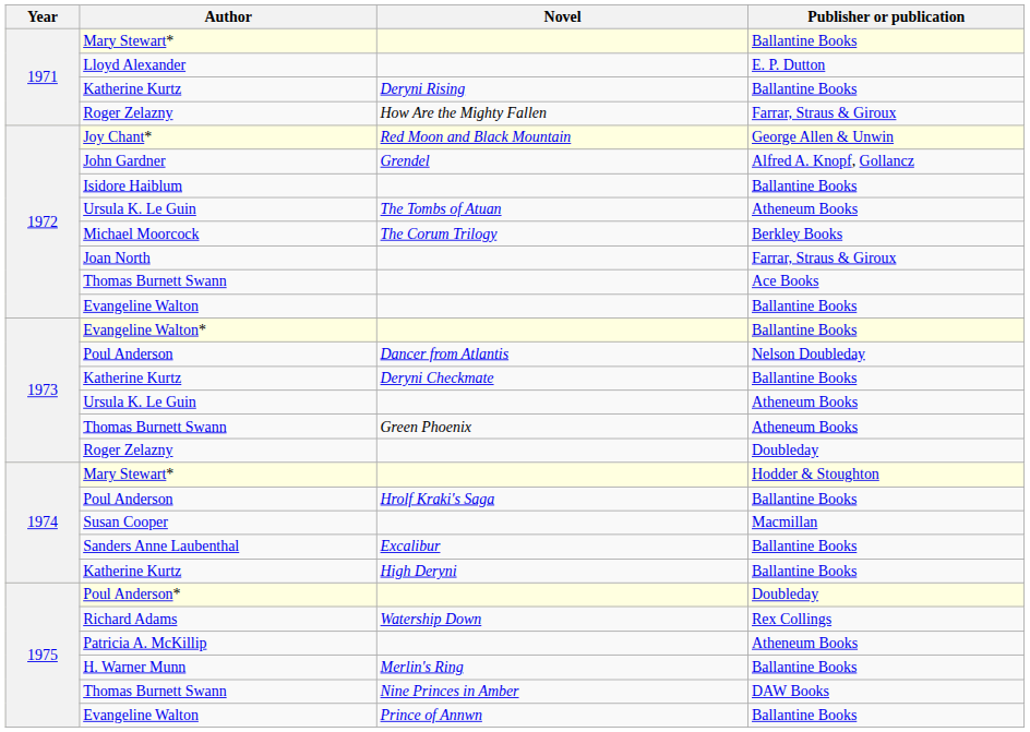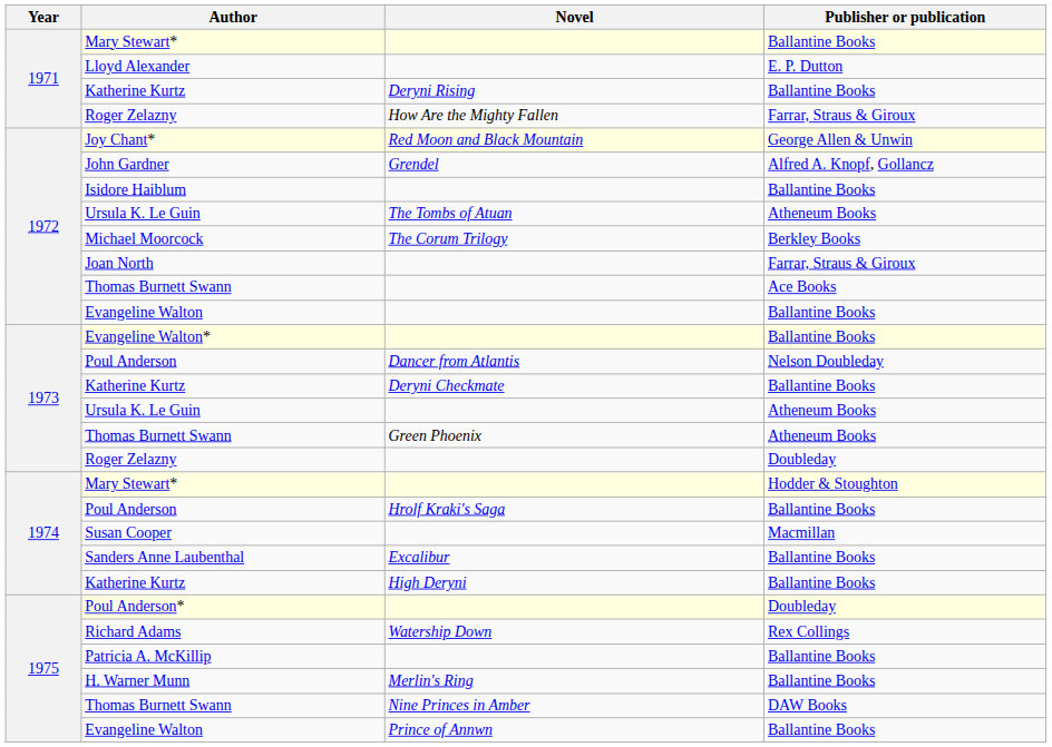 <table class="sortable wikitable" width="85%" style="margin: 1em auto 1em auto">
 <tr>
 <th width="7%" scope="col">Year</th>
 <th width="28%" scope="col">Author</th>
 <th width="35%" scope="col">Novel</th>
 <th width="26%" scope="col">Publisher or publication</th>
 </tr>
 <tr style="background:lightyellow;">
 <th rowspan="4" scope="row" align="center" style="font-weight:normal;"><a href='#'>1971</a></th>
 <td><a href='#'>Mary Stewart</a>*</td>
 <td><em></em></td>
 <td><a href='#'>Ballantine Books</a></td>
 </tr>
 <tr>
 <td><a href='#'>Lloyd Alexander</a></td>
 <td><em></em></td>
 <td><a href='#'>E. P. Dutton</a></td>
 </tr>
 <tr>
 <td><a href='#'>Katherine Kurtz</a></td>
 <td><em><a href='#'>Deryni Rising</a></em></td>
 <td><a href='#'>Ballantine Books</a></td>
 </tr>
 <tr>
 <td><a href='#'>Roger Zelazny</a></td>
 <td><em>How Are the Mighty Fallen</em></td>
 <td><a href='#'>Farrar, Straus & Giroux</a></td>
 </tr>
 <tr style="background:lightyellow;">
 <th rowspan="8" scope="row" align="center" style="font-weight:normal;"><a href='#'>1972</a></th>
 <td><a href='#'>Joy Chant</a>*</td>
 <td><em><a href='#'>Red Moon and Black Mountain</a></em></td>
 <td><a href='#'>George Allen & Unwin</a></td>
 </tr>
 <tr>
 <td><a href='#'>John Gardner</a></td>
 <td><em><a href='#'>Grendel</a></em></td>
 <td><a href='#'>Alfred A. Knopf</a>, <a href='#'>Gollancz</a></td>
 </tr>
 <tr>
 <td><a href='#'>Isidore Haiblum</a></td>
 <td><em></em></td>
 <td><a href='#'>Ballantine Books</a></td>
 </tr>
 <tr>
 <td><a href='#'>Ursula K. Le Guin</a></td>
 <td><em><a href='#'>The Tombs of Atuan</a></em></td>
 <td><a href='#'>Atheneum Books</a></td>
 </tr>
 <tr>
 <td><a href='#'>Michael Moorcock</a></td>
 <td data-sort-value="Corum Trilogy, The"><em><a href='#'>The Corum Trilogy</a></em></td>
 <td><a href='#'>Berkley Books</a></td>
 </tr>
 <tr>
 <td><a href='#'>Joan North</a></td>
 <td><em></em></td>
 <td><a href='#'>Farrar, Straus & Giroux</a></td>
 </tr>
 <tr>
 <td><a href='#'>Thomas Burnett Swann</a></td>
 <td><em></em></td>
 <td><a href='#'>Ace Books</a></td>
 </tr>
 <tr>
 <td><a href='#'>Evangeline Walton</a></td>
 <td><em></em></td>
 <td><a href='#'>Ballantine Books</a></td>
 </tr>
 <tr style="background:lightyellow;">
 <th rowspan="6" scope="row" align="center" style="font-weight:normal;"><a href='#'>1973</a></th>
 <td><a href='#'>Evangeline Walton</a>*</td>
 <td><em></em></td>
 <td><a href='#'>Ballantine Books</a></td>
 </tr>
 <tr>
 <td><a href='#'>Poul Anderson</a></td>
 <td><em><a href='#'>Dancer from Atlantis</a></em></td>
 <td><a href='#'>Nelson Doubleday</a></td>
 </tr>
 <tr>
 <td><a href='#'>Katherine Kurtz</a></td>
 <td><em><a href='#'>Deryni Checkmate</a></em></td>
 <td><a href='#'>Ballantine Books</a></td>
 </tr>
 <tr>
 <td><a href='#'>Ursula K. Le Guin</a></td>
 <td><em></em></td>
 <td><a href='#'>Atheneum Books</a></td>
 </tr>
 <tr>
 <td><a href='#'>Thomas Burnett Swann</a></td>
 <td><em>Green Phoenix</em></td>
 <td><a href='#'>Atheneum Books</a></td>
 </tr>
 <tr>
 <td><a href='#'>Roger Zelazny</a></td>
 <td><em></em></td>
 <td><a href='#'>Doubleday</a></td>
 </tr>
 <tr style="background:lightyellow;">
 <th rowspan="5" scope="row" align="center" style="font-weight:normal;"><a href='#'>1974</a></th>
 <td><a href='#'>Mary Stewart</a>*</td>
 <td><em></em></td>
 <td><a href='#'>Hodder & Stoughton</a></td>
 </tr>
 <tr>
 <td><a href='#'>Poul Anderson</a></td>
 <td><em><a href='#'>Hrolf Kraki's Saga</a></em></td>
 <td><a href='#'>Ballantine Books</a></td>
 </tr>
 <tr>
 <td><a href='#'>Susan Cooper</a></td>
 <td><em></em></td>
 <td><a href='#'>Macmillan</a></td>
 </tr>
 <tr>
 <td><a href='#'>Sanders Anne Laubenthal</a></td>
 <td><em><a href='#'>Excalibur</a></em></td>
 <td><a href='#'>Ballantine Books</a></td>
 </tr>
 <tr>
 <td><a href='#'>Katherine Kurtz</a></td>
 <td><em><a href='#'>High Deryni</a></em></td>
 <td><a href='#'>Ballantine Books</a></td>
 </tr>
 <tr style="background:lightyellow;">
 <th rowspan="6" scope="row" align="center" style="font-weight:normal;"><a href='#'>1975</a></th>
 <td><a href='#'>Poul Anderson</a>*</td>
 <td><em></em></td>
 <td><a href='#'>Doubleday</a></td>
 </tr>
 <tr>
 <td><a href='#'>Richard Adams</a></td>
 <td><em><a href='#'>Watership Down</a></em></td>
 <td><a href='#'>Rex Collings</a></td>
 </tr>
 <tr>
 <td><a href='#'>Patricia A. McKillip</a></td>
 <td><em></em></td>
-<td><a href='#'>Atheneum Books</a></td>
+<td><a href='#'>Ballantine Books</a></td>
 </tr>
 <tr>
 <td><a href='#'>H. Warner Munn</a></td>
 <td><em><a href='#'>Merlin's Ring</a></em></td>
 <td><a href='#'>Ballantine Books</a></td>
 </tr>
 <tr>
 <td><a href='#'>Thomas Burnett Swann</a></td>
 <td><em><a href='#'>Nine Princes in Amber</a></em></td>
 <td><a href='#'>DAW Books</a></td>
 </tr>
 <tr>
 <td><a href='#'>Evangeline Walton</a></td>
 <td><em><a href='#'>Prince of Annwn</a></em></td>
 <td><a href='#'>Ballantine Books</a></td>
 </tr>
 </table>
